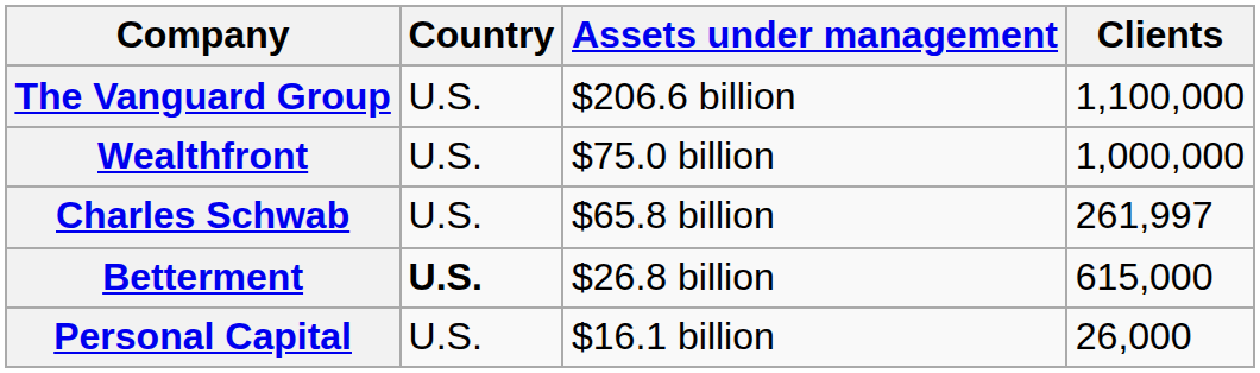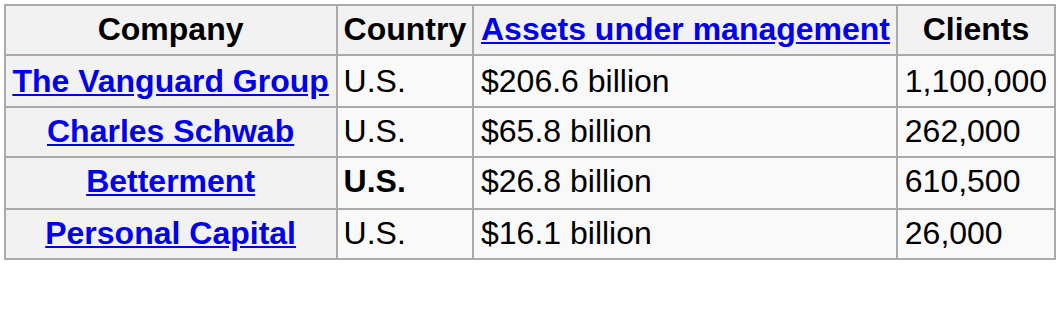 <table class="wikitable">
 <tr>
 <th>Company</th>
 <th>Country</th>
 <th><a href='#'>Assets under management</a></th>
 <th>Clients</th>
 </tr>
 <tr>
 <th><a href='#'>The Vanguard Group</a></th>
 <td>U.S.</td>
 <td>$206.6 billion</td>
 <td>1,100,000</td>
 </tr>
 <tr>
-<th><a href='#'>Wealthfront</a></th>
-<td>U.S.</td>
-<td>$75.0 billion</td>
-<td>1,000,000</td>
-</tr>
-<tr>
 <th><a href='#'>Charles Schwab</a></th>
 <td>U.S.</td>
 <td>$65.8 billion</td>
-<td>261,997</td>
+<td>262,000</td>
 </tr>
 <tr>
 <th><a href='#'>Betterment</a></th>
 <td><strong>U.S.</strong></td>
 <td>$26.8 billion</td>
-<td>615,000</td>
+<td>610,500</td>
 </tr>
 <tr>
 <th><a href='#'>Personal Capital</a></th>
 <td>U.S.</td>
 <td>$16.1 billion</td>
 <td>26,000</td>
 </tr>
 <tr>
 </tr>
 </table>
